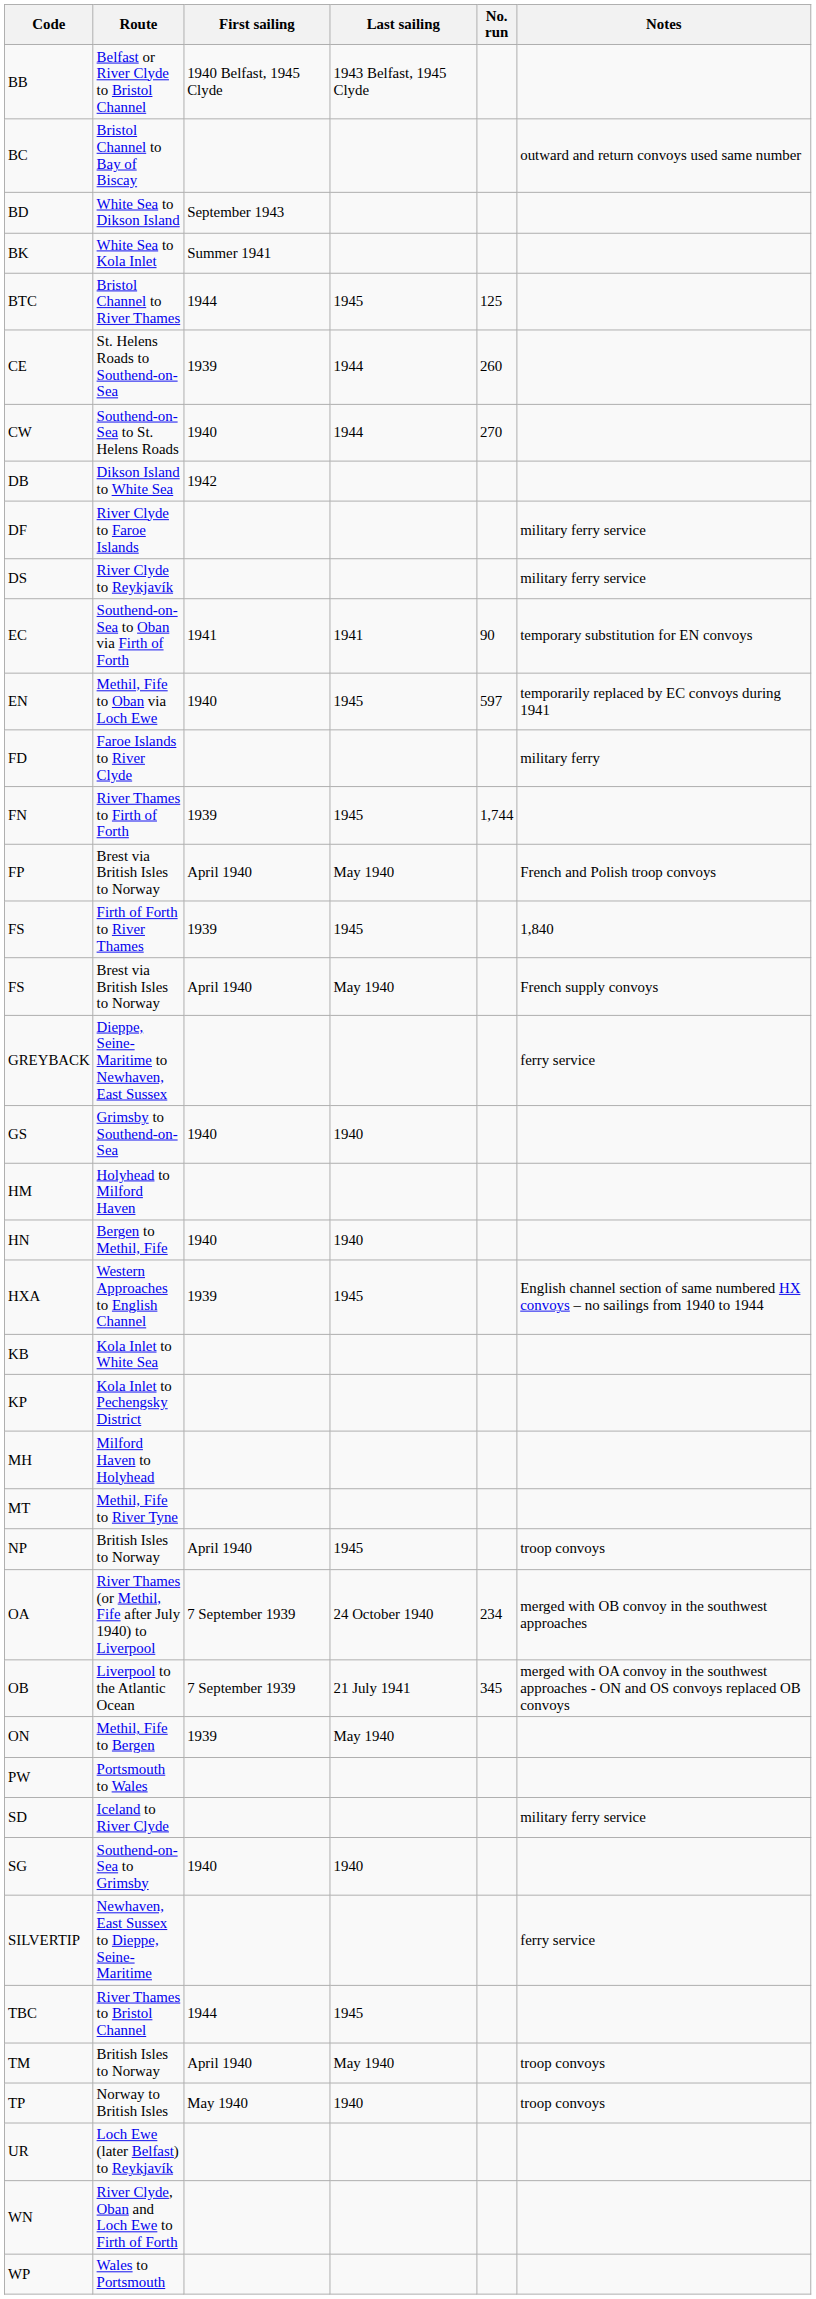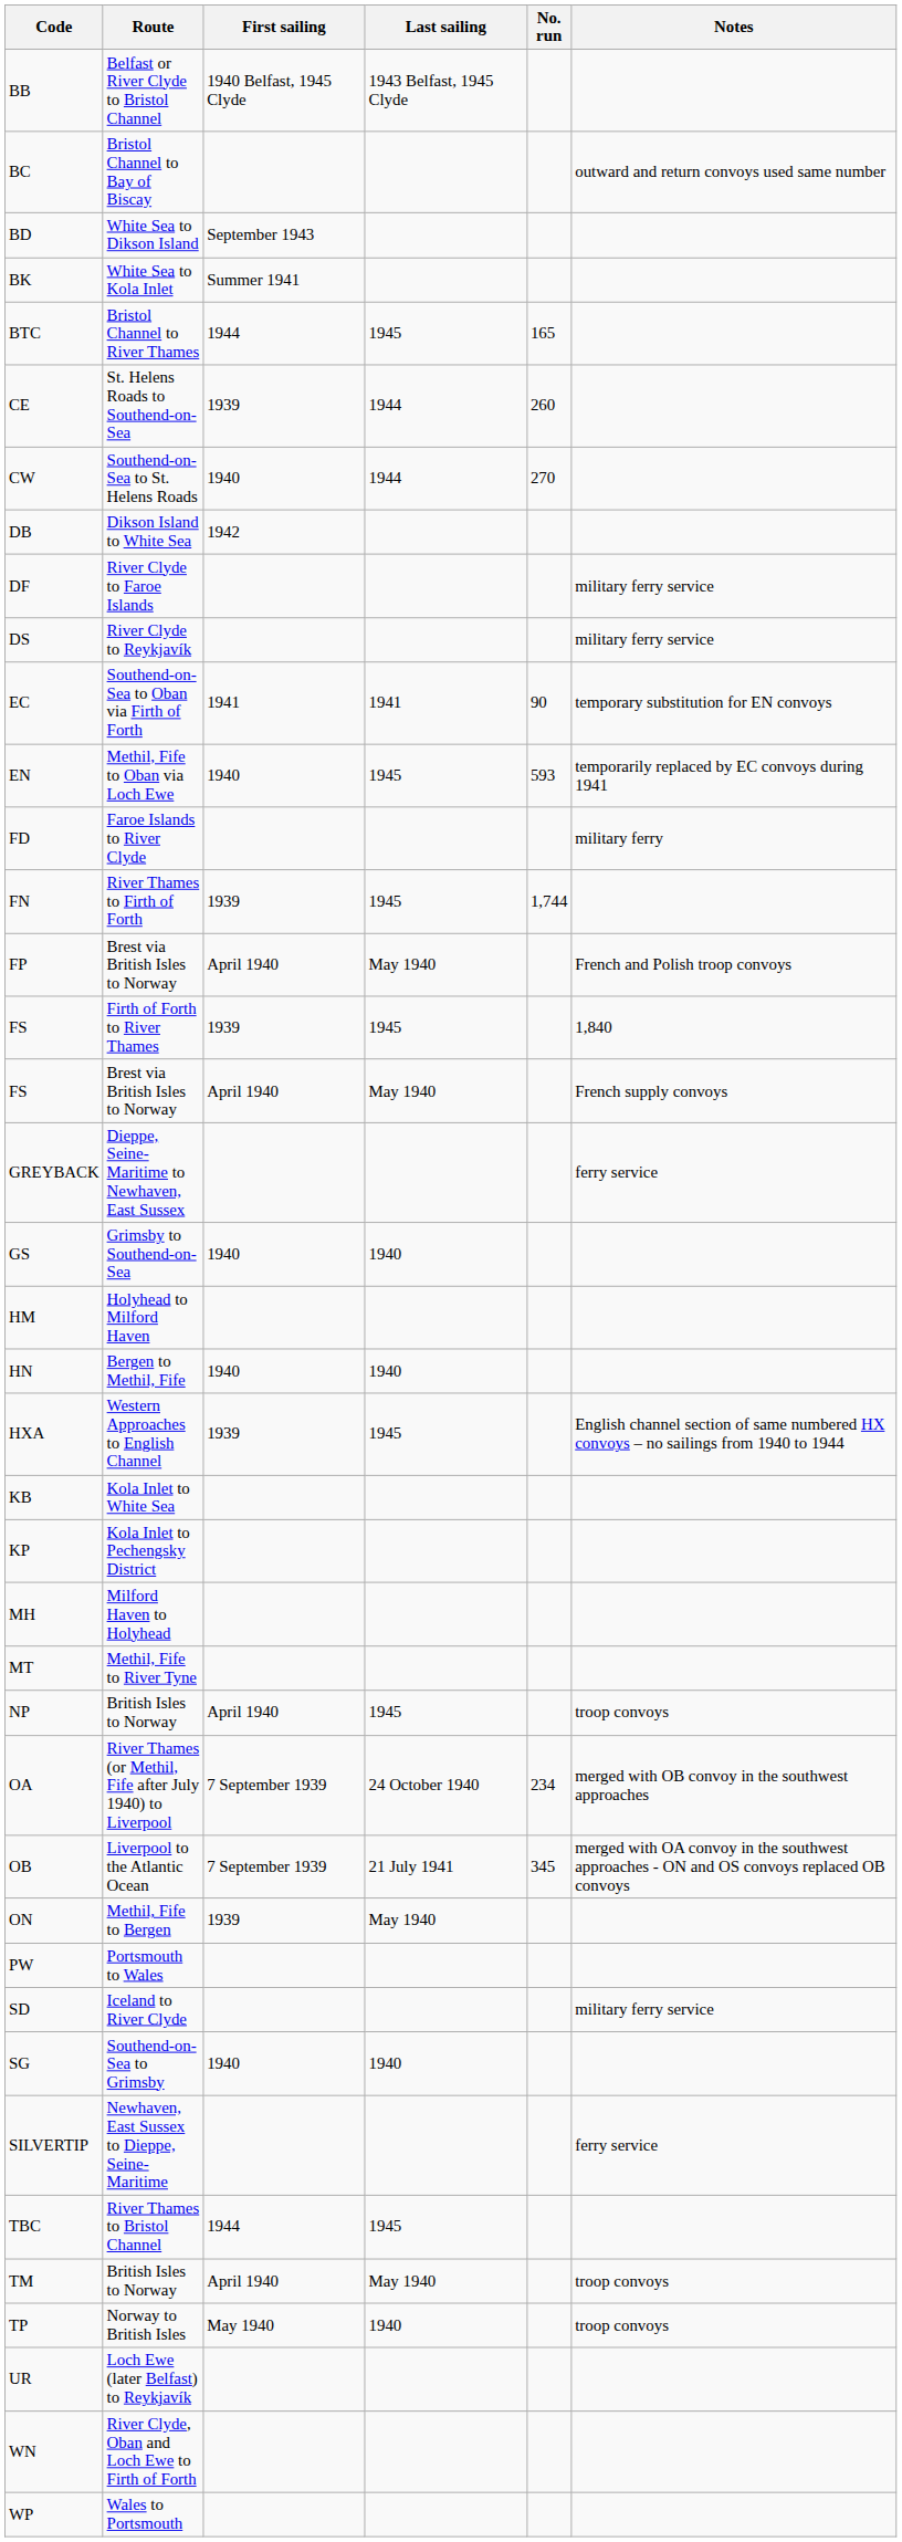 <table class="wikitable">
 <tr>
 <th scope="col" width="80px">Code</th>
 <th scope="col" width="90px">Route</th>
 <th scope="col" width="150px">First sailing</th>
 <th scope="col" width="150px">Last sailing</th>
 <th scope="col" width="30px">No. run</th>
 <th>Notes</th>
 </tr>
 <tr>
 <td>BB</td>
 <td><a href='#'>Belfast</a> or <a href='#'>River Clyde</a> to <a href='#'>Bristol Channel</a></td>
 <td>1940 Belfast, 1945 Clyde</td>
 <td>1943 Belfast, 1945 Clyde</td>
 <td></td>
 <td></td>
 </tr>
 <tr>
 <td>BC</td>
 <td><a href='#'>Bristol Channel</a> to <a href='#'>Bay of Biscay</a></td>
 <td></td>
 <td></td>
 <td></td>
 <td>outward and return convoys used same number</td>
 </tr>
 <tr>
 <td>BD</td>
 <td><a href='#'>White Sea</a> to <a href='#'>Dikson Island</a></td>
 <td>September 1943</td>
 <td></td>
 <td></td>
 <td></td>
 </tr>
 <tr>
 <td>BK</td>
 <td><a href='#'>White Sea</a> to <a href='#'>Kola Inlet</a></td>
 <td>Summer 1941</td>
 <td></td>
 <td></td>
 <td></td>
 </tr>
 <tr>
 <td>BTC</td>
 <td><a href='#'>Bristol Channel</a> to <a href='#'>River Thames</a></td>
 <td>1944</td>
 <td>1945</td>
-<td>125</td>
+<td>165</td>
 <td></td>
 </tr>
 <tr>
 <td>CE</td>
 <td>St. Helens Roads to <a href='#'>Southend-on-Sea</a></td>
 <td>1939</td>
 <td>1944</td>
 <td>260</td>
 <td></td>
 </tr>
 <tr>
 <td>CW</td>
 <td><a href='#'>Southend-on-Sea</a> to St. Helens Roads</td>
 <td>1940</td>
 <td>1944</td>
 <td>270</td>
 <td></td>
 </tr>
 <tr>
 <td>DB</td>
 <td><a href='#'>Dikson Island</a> to <a href='#'>White Sea</a></td>
 <td>1942</td>
 <td></td>
 <td></td>
 <td></td>
 </tr>
 <tr>
 <td>DF</td>
 <td><a href='#'>River Clyde</a> to <a href='#'>Faroe Islands</a></td>
 <td></td>
 <td></td>
 <td></td>
 <td>military ferry service</td>
 </tr>
 <tr>
 <td>DS</td>
 <td><a href='#'>River Clyde</a> to <a href='#'>Reykjavík</a></td>
 <td></td>
 <td></td>
 <td></td>
 <td>military ferry service</td>
 </tr>
 <tr>
 <td>EC</td>
 <td><a href='#'>Southend-on-Sea</a> to <a href='#'>Oban</a> via <a href='#'>Firth of Forth</a></td>
 <td>1941</td>
 <td>1941</td>
 <td>90</td>
 <td>temporary substitution for EN convoys</td>
 </tr>
 <tr>
 <td>EN</td>
 <td><a href='#'>Methil, Fife</a> to <a href='#'>Oban</a> via <a href='#'>Loch Ewe</a></td>
 <td>1940</td>
 <td>1945</td>
-<td>597</td>
+<td>593</td>
 <td>temporarily replaced by EC convoys during 1941</td>
 </tr>
 <tr>
 <td>FD</td>
 <td><a href='#'>Faroe Islands</a> to <a href='#'>River Clyde</a></td>
 <td></td>
 <td></td>
 <td></td>
 <td>military ferry</td>
 </tr>
 <tr>
 <td>FN</td>
 <td><a href='#'>River Thames</a> to <a href='#'>Firth of Forth</a></td>
 <td>1939</td>
 <td>1945</td>
 <td>1,744</td>
 <td></td>
 </tr>
 <tr>
 <td>FP</td>
 <td>Brest via British Isles to Norway</td>
 <td>April 1940</td>
 <td>May 1940</td>
 <td></td>
 <td>French and Polish troop convoys</td>
 </tr>
 <tr>
 <td>FS</td>
 <td><a href='#'>Firth of Forth</a> to <a href='#'>River Thames</a></td>
 <td>1939</td>
 <td>1945</td>
 <td></td>
 <td>1,840</td>
 </tr>
 <tr>
 <td>FS</td>
 <td>Brest via British Isles to Norway</td>
 <td>April 1940</td>
 <td>May 1940</td>
 <td></td>
 <td>French supply convoys</td>
 </tr>
 <tr>
 <td>GREYBACK</td>
 <td><a href='#'>Dieppe, Seine-Maritime</a> to <a href='#'>Newhaven, East Sussex</a></td>
 <td></td>
 <td></td>
 <td></td>
 <td>ferry service</td>
 </tr>
 <tr>
 <td>GS</td>
 <td><a href='#'>Grimsby</a> to <a href='#'>Southend-on-Sea</a></td>
 <td>1940</td>
 <td>1940</td>
 <td></td>
 <td></td>
 </tr>
 <tr>
 <td>HM</td>
 <td><a href='#'>Holyhead</a> to <a href='#'>Milford Haven</a></td>
 <td></td>
 <td></td>
 <td></td>
 <td></td>
 </tr>
 <tr>
 <td>HN</td>
 <td><a href='#'>Bergen</a> to <a href='#'>Methil, Fife</a></td>
 <td>1940</td>
 <td>1940</td>
 <td></td>
 <td></td>
 </tr>
 <tr>
 <td>HXA</td>
 <td><a href='#'>Western Approaches</a> to <a href='#'>English Channel</a></td>
 <td>1939</td>
 <td>1945</td>
 <td></td>
 <td>English channel section of same numbered <a href='#'>HX convoys</a> – no sailings from 1940 to 1944</td>
 </tr>
 <tr>
 <td>KB</td>
 <td><a href='#'>Kola Inlet</a> to <a href='#'>White Sea</a></td>
 <td></td>
 <td></td>
 <td></td>
 <td></td>
 </tr>
 <tr>
 <td>KP</td>
 <td><a href='#'>Kola Inlet</a> to <a href='#'>Pechengsky District</a></td>
 <td></td>
 <td></td>
 <td></td>
 <td></td>
 </tr>
 <tr>
 <td>MH</td>
 <td><a href='#'>Milford Haven</a> to <a href='#'>Holyhead</a></td>
 <td></td>
 <td></td>
 <td></td>
 <td></td>
 </tr>
 <tr>
 <td>MT</td>
 <td><a href='#'>Methil, Fife</a> to <a href='#'>River Tyne</a></td>
 <td></td>
 <td></td>
 <td></td>
 <td></td>
 </tr>
 <tr>
 <td>NP</td>
 <td>British Isles to Norway</td>
 <td>April 1940</td>
 <td>1945</td>
 <td></td>
 <td>troop convoys</td>
 </tr>
 <tr>
 <td>OA</td>
 <td><a href='#'>River Thames</a> (or <a href='#'>Methil, Fife</a> after July 1940) to <a href='#'>Liverpool</a></td>
 <td>7 September 1939</td>
 <td>24 October 1940</td>
 <td>234</td>
 <td>merged with OB convoy in the southwest approaches</td>
 </tr>
 <tr>
 <td>OB</td>
 <td><a href='#'>Liverpool</a> to the Atlantic Ocean</td>
 <td>7 September 1939</td>
 <td>21 July 1941</td>
 <td>345</td>
 <td>merged with OA convoy in the southwest approaches - ON and OS convoys replaced OB convoys</td>
 </tr>
 <tr>
 <td>ON</td>
 <td><a href='#'>Methil, Fife</a> to <a href='#'>Bergen</a></td>
 <td>1939</td>
 <td>May 1940</td>
 <td></td>
 <td></td>
 </tr>
 <tr>
 <td>PW</td>
 <td><a href='#'>Portsmouth</a> to <a href='#'>Wales</a></td>
 <td></td>
 <td></td>
 <td></td>
 <td></td>
 </tr>
 <tr>
 <td>SD</td>
 <td><a href='#'>Iceland</a> to <a href='#'>River Clyde</a></td>
 <td></td>
 <td></td>
 <td></td>
 <td>military ferry service</td>
 </tr>
 <tr>
 <td>SG</td>
 <td><a href='#'>Southend-on-Sea</a> to <a href='#'>Grimsby</a></td>
 <td>1940</td>
 <td>1940</td>
 <td></td>
 <td></td>
 </tr>
 <tr>
 <td>SILVERTIP</td>
 <td><a href='#'>Newhaven, East Sussex</a> to <a href='#'>Dieppe, Seine-Maritime</a></td>
 <td></td>
 <td></td>
 <td></td>
 <td>ferry service</td>
 </tr>
 <tr>
 <td>TBC</td>
 <td><a href='#'>River Thames</a> to <a href='#'>Bristol Channel</a></td>
 <td>1944</td>
 <td>1945</td>
 <td></td>
 <td></td>
 </tr>
 <tr>
 <td>TM</td>
 <td>British Isles to Norway</td>
 <td>April 1940</td>
 <td>May 1940</td>
 <td></td>
 <td>troop convoys</td>
 </tr>
 <tr>
 <td>TP</td>
 <td>Norway to British Isles</td>
 <td>May 1940</td>
 <td>1940</td>
 <td></td>
 <td>troop convoys</td>
 </tr>
 <tr>
 <td>UR</td>
 <td><a href='#'>Loch Ewe</a> (later <a href='#'>Belfast</a>) to <a href='#'>Reykjavík</a></td>
 <td></td>
 <td></td>
 <td></td>
 <td></td>
 </tr>
 <tr>
 <td>WN</td>
 <td><a href='#'>River Clyde</a>, <a href='#'>Oban</a> and <a href='#'>Loch Ewe</a> to <a href='#'>Firth of Forth</a></td>
 <td></td>
 <td></td>
 <td></td>
 <td></td>
 </tr>
 <tr>
 <td>WP</td>
 <td><a href='#'>Wales</a> to <a href='#'>Portsmouth</a></td>
 <td></td>
 <td></td>
 <td></td>
 <td></td>
 </tr>
 </table>
